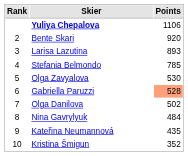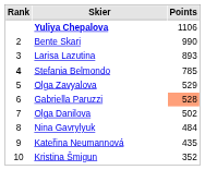 <table cellspacing="1" cellpadding="3" style="border:1px solid #AAAAAA;font-size:86%">
 <tr style="background-color: #E4E4E4;">
 <th style="border-bottom:1px solid #AAAAAA" width=10>Rank</th>
 <th style="border-bottom:1px solid #AAAAAA" width=200>Skier</th>
 <th style="border-bottom:1px solid #AAAAAA" width=20 align=right>Points</th>
 </tr>
 <tr>
 <td align=center><strong><span>  </span></strong></td>
 <td> <strong><a href='#'>Yuliya Chepalova</a></strong></td>
 <td align=right>1106</td>
 </tr>
 <tr>
 <td align=center>2</td>
 <td> <a href='#'>Bente Skari</a></td>
-<td align=right>920</td>
+<td align=right>990</td>
 </tr>
 <tr>
 <td align=center>3</td>
 <td> <a href='#'>Larisa Lazutina</a></td>
 <td align=right>893</td>
 </tr>
 <tr>
-<td align=center>4</td>
+<td align=center><strong>4</strong></td>
 <td> <a href='#'>Stefania Belmondo</a></td>
 <td align=right>785</td>
 </tr>
 <tr>
 <td align=center>5</td>
 <td> <a href='#'>Olga Zavyalova</a></td>
-<td align=right>530</td>
+<td align=right>529</td>
 </tr>
 <tr>
 <td align=center>6</td>
 <td> <a href='#'>Gabriella Paruzzi</a></td>
 <td align=right style="background: lightsalmon;">528</td>
 </tr>
 <tr>
 <td align=center>7</td>
 <td> <a href='#'>Olga Danilova</a></td>
 <td align=right>502</td>
 </tr>
 <tr>
 <td align=center>8</td>
 <td> <a href='#'>Nina Gavrylyuk</a></td>
 <td align=right>484</td>
 </tr>
 <tr>
 <td align=center>9</td>
 <td> <a href='#'>Kateřina Neumannová</a></td>
 <td align=right>435</td>
 </tr>
 <tr>
 <td align=center>10</td>
 <td> <a href='#'>Kristina Šmigun</a></td>
 <td align=right>352</td>
 </tr>
 </table>
